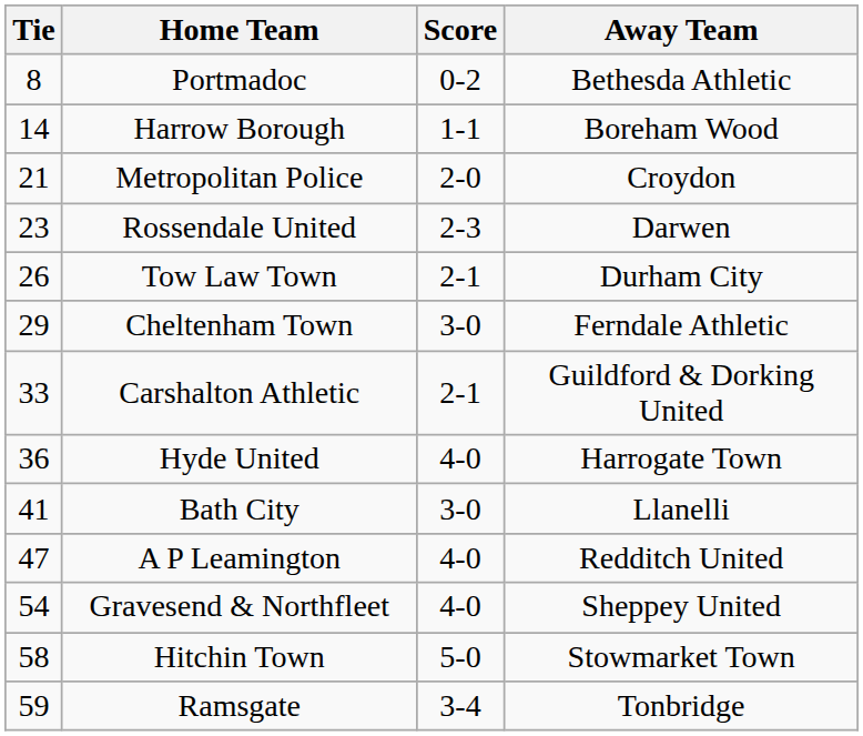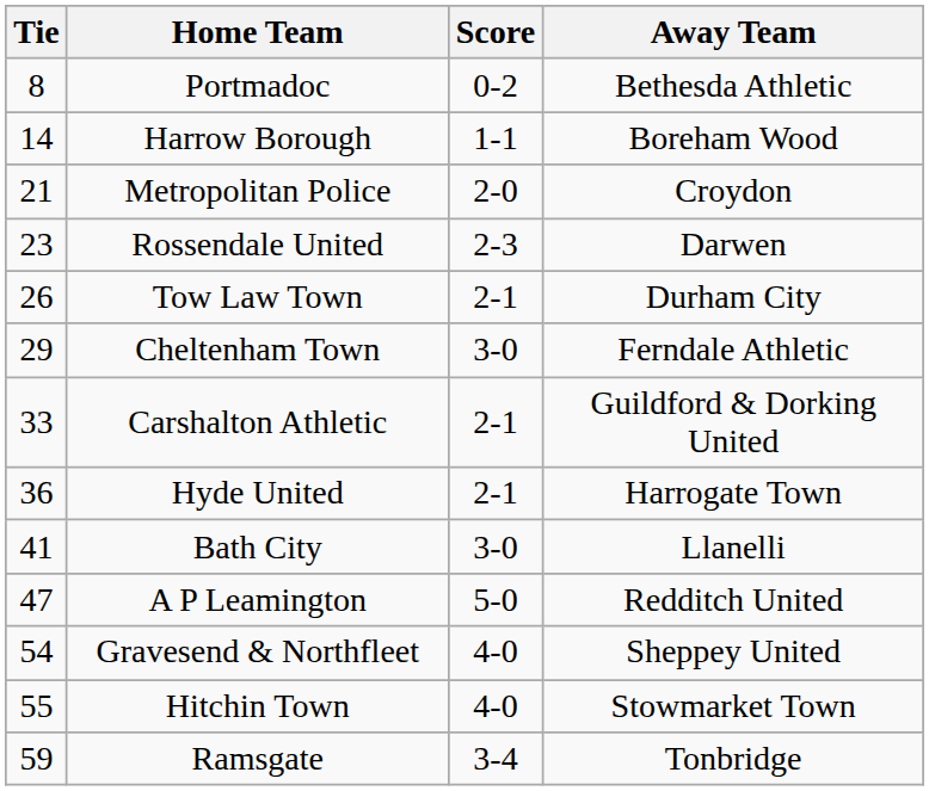 <table class="wikitable" style="text-align:center;">
 <tr>
 <th width=20>Tie</th>
 <th width=175>Home Team</th>
 <th width=20>Score</th>
 <th width=175>Away Team</th>
 </tr>
 <tr>
 <td>8</td>
 <td>Portmadoc</td>
 <td>0-2</td>
 <td>Bethesda Athletic</td>
 </tr>
 <tr>
 <td>14</td>
 <td>Harrow Borough</td>
 <td>1-1</td>
 <td>Boreham Wood</td>
 </tr>
 <tr>
 <td>21</td>
 <td>Metropolitan Police</td>
 <td>2-0</td>
 <td>Croydon</td>
 </tr>
 <tr>
 <td>23</td>
 <td>Rossendale United</td>
 <td>2-3</td>
 <td>Darwen</td>
 </tr>
 <tr>
 <td>26</td>
 <td>Tow Law Town</td>
 <td>2-1</td>
 <td>Durham City</td>
 </tr>
 <tr>
 <td>29</td>
 <td>Cheltenham Town</td>
 <td>3-0</td>
 <td>Ferndale Athletic</td>
 </tr>
 <tr>
 <td>33</td>
 <td>Carshalton Athletic</td>
 <td>2-1</td>
 <td>Guildford & Dorking United</td>
 </tr>
 <tr>
 <td>36</td>
 <td>Hyde United</td>
-<td>4-0</td>
+<td>2-1</td>
 <td>Harrogate Town</td>
 </tr>
 <tr>
 <td>41</td>
 <td>Bath City</td>
 <td>3-0</td>
 <td>Llanelli</td>
 </tr>
 <tr>
 <td>47</td>
 <td>A P Leamington</td>
-<td>4-0</td>
+<td>5-0</td>
 <td>Redditch United</td>
 </tr>
 <tr>
 <td>54</td>
 <td>Gravesend & Northfleet</td>
 <td>4-0</td>
 <td>Sheppey United</td>
 </tr>
 <tr>
-<td>58</td>
+<td>55</td>
 <td>Hitchin Town</td>
-<td>5-0</td>
+<td>4-0</td>
 <td>Stowmarket Town</td>
 </tr>
 <tr>
 <td>59</td>
 <td>Ramsgate</td>
 <td>3-4</td>
 <td>Tonbridge</td>
 </tr>
 </table>
